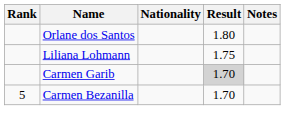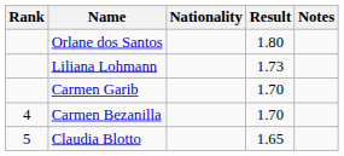 <table class="wikitable sortable" style="text-align:center">
 <tr>
 <th>Rank</th>
 <th>Name</th>
 <th>Nationality</th>
 <th>Result</th>
 <th>Notes</th>
 </tr>
 <tr>
 <td></td>
 <td align=left><a href='#'>Orlane dos Santos</a></td>
 <td align=left></td>
 <td>1.80</td>
 <td></td>
 </tr>
 <tr>
 <td></td>
 <td align=left><a href='#'>Liliana Lohmann</a></td>
 <td align=left></td>
-<td>1.75</td>
+<td>1.73</td>
 <td></td>
 </tr>
 <tr>
 <td></td>
 <td align=left><a href='#'>Carmen Garib</a></td>
 <td align=left></td>
-<td style="background: lightgrey;">1.70</td>
+<td>1.70</td>
 <td></td>
 </tr>
 <tr>
-<td>5</td>
+<td>4</td>
 <td align=left><a href='#'>Carmen Bezanilla</a></td>
 <td align=left></td>
 <td>1.70</td>
 <td></td>
 </tr>
+<tr>
+<td>5</td>
+<td align=left><a href='#'>Claudia Blotto</a></td>
+<td align=left></td>
+<td>1.65</td>
+<td></td>
+</tr>
 </table>
